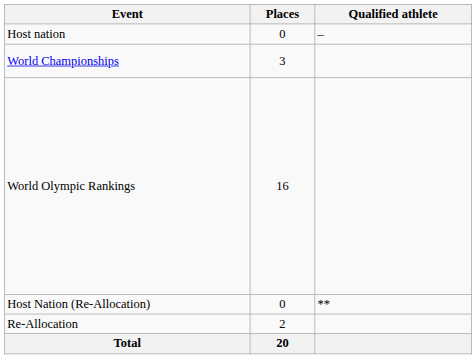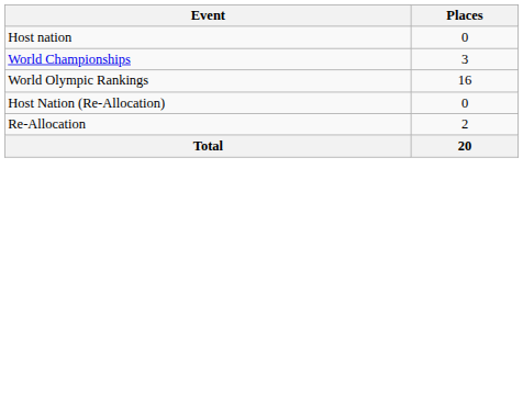 <table class="wikitable" width=600>
 <tr>
 <th>Event</th>
 <th>Places</th>
-<th>Qualified athlete</th>
 </tr>
 <tr>
 <td>Host nation</td>
 <td align=center>0</td>
-<td>–</td>
 </tr>
 <tr>
 <td><a href='#'>World Championships</a></td>
 <td align=center>3</td>
-<td><br><br></td>
 </tr>
 <tr>
 <td>World Olympic Rankings</td>
 <td align=center>16</td>
-<td><br><br><br><br><s></s><br><br><br><br><br><br><br><br><br><br><br></td>
 </tr>
 <tr>
 <td>Host Nation (Re-Allocation)</td>
 <td align=center>0</td>
-<td><s></s>**</td>
 </tr>
 <tr>
 <td>Re-Allocation</td>
 <td align=center>2</td>
-<td><br></td>
 </tr>
 <tr>
 <th>Total</th>
 <th>20</th>
-<th></th>
 </tr>
 </table>
